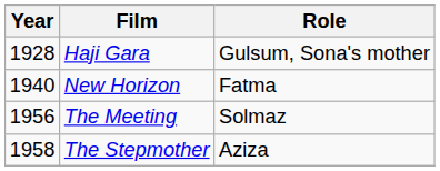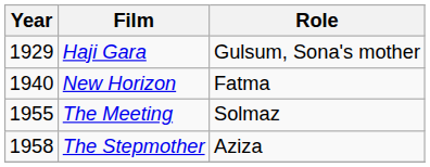 <table class="wikitable">
 <tr>
 <th>Year</th>
 <th>Film</th>
 <th>Role</th>
 </tr>
 <tr>
-<td>1928</td>
+<td>1929</td>
 <td><em><a href='#'>Haji Gara</a></em></td>
 <td>Gulsum, Sona's mother</td>
 </tr>
 <tr>
 <td>1940</td>
 <td><em><a href='#'>New Horizon</a></em></td>
 <td>Fatma</td>
 </tr>
 <tr>
-<td>1956</td>
+<td>1955</td>
 <td><em><a href='#'>The Meeting</a></em></td>
 <td>Solmaz</td>
 </tr>
 <tr>
 <td>1958</td>
 <td><em><a href='#'>The Stepmother</a></em></td>
 <td>Aziza</td>
 </tr>
 <tr>
 </tr>
 </table>
